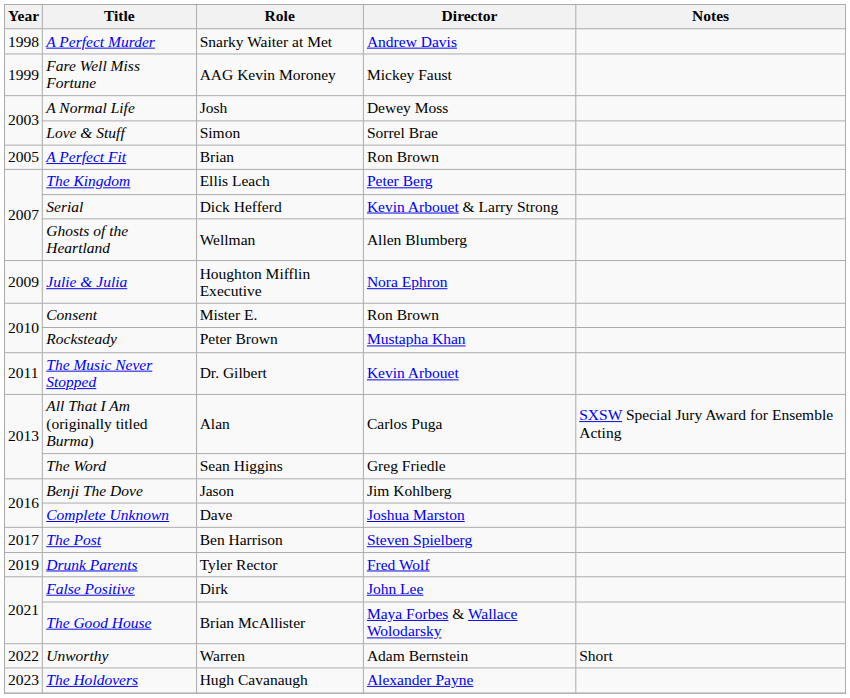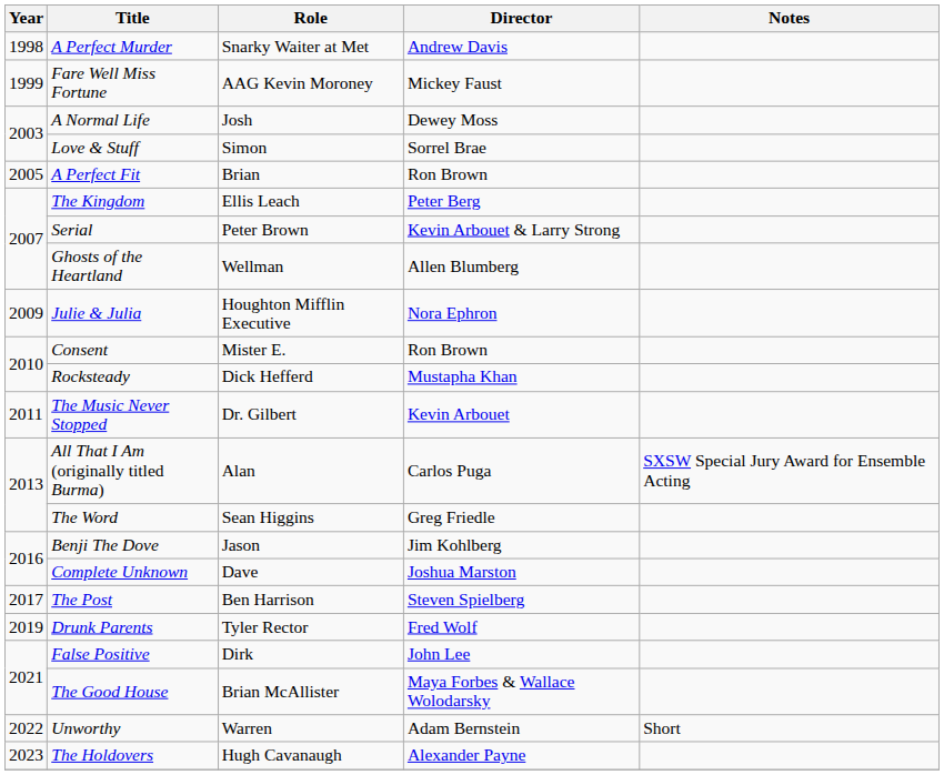 <table class="wikitable sortable">
 <tr>
 <th>Year</th>
 <th>Title</th>
 <th>Role</th>
 <th>Director</th>
 <th>Notes</th>
 </tr>
 <tr>
 <td>1998</td>
 <td><em><a href='#'>A Perfect Murder</a></em></td>
 <td>Snarky Waiter at Met</td>
 <td><a href='#'>Andrew Davis</a></td>
 <td></td>
 </tr>
 <tr>
 <td>1999</td>
 <td><em>Fare Well Miss Fortune</em></td>
 <td>AAG Kevin Moroney</td>
 <td>Mickey Faust</td>
 <td></td>
 </tr>
 <tr>
 <td rowspan=2>2003</td>
 <td><em>A Normal Life</em></td>
 <td>Josh</td>
 <td>Dewey Moss</td>
 <td></td>
 </tr>
 <tr>
 <td><em>Love & Stuff</em></td>
 <td>Simon</td>
 <td>Sorrel Brae</td>
 <td></td>
 </tr>
 <tr>
 <td>2005</td>
 <td><em><a href='#'>A Perfect Fit</a></em></td>
 <td>Brian</td>
 <td>Ron Brown</td>
 <td></td>
 </tr>
 <tr>
 <td rowspan=3>2007</td>
 <td><em><a href='#'>The Kingdom</a></em></td>
 <td>Ellis Leach</td>
 <td><a href='#'>Peter Berg</a></td>
 <td></td>
 </tr>
 <tr>
 <td><em>Serial</em></td>
-<td>Dick Hefferd</td>
+<td>Peter Brown</td>
 <td><a href='#'>Kevin Arbouet</a> & Larry Strong</td>
 <td></td>
 </tr>
 <tr>
 <td><em>Ghosts of the Heartland</em></td>
 <td>Wellman</td>
 <td>Allen Blumberg</td>
 <td></td>
 </tr>
 <tr>
 <td>2009</td>
 <td><em><a href='#'>Julie & Julia</a></em></td>
 <td>Houghton Mifflin Executive</td>
 <td><a href='#'>Nora Ephron</a></td>
 <td></td>
 </tr>
 <tr>
 <td rowspan=2>2010</td>
 <td><em>Consent</em></td>
 <td>Mister E.</td>
 <td>Ron Brown</td>
 <td></td>
 </tr>
 <tr>
 <td><em>Rocksteady</em></td>
-<td>Peter Brown</td>
+<td>Dick Hefferd</td>
 <td><a href='#'>Mustapha Khan</a></td>
 <td></td>
 </tr>
 <tr>
 <td>2011</td>
 <td><em><a href='#'>The Music Never Stopped</a></em></td>
 <td>Dr. Gilbert</td>
 <td><a href='#'>Kevin Arbouet</a></td>
 <td></td>
 </tr>
 <tr>
 <td rowspan=2>2013</td>
 <td><em>All That I Am</em> <br>(originally titled <em>Burma</em>)</td>
 <td>Alan</td>
 <td>Carlos Puga</td>
 <td><a href='#'>SXSW</a> Special Jury Award for Ensemble Acting</td>
 </tr>
 <tr>
 <td><em>The Word</em></td>
 <td>Sean Higgins</td>
 <td>Greg Friedle</td>
 <td></td>
 </tr>
 <tr>
 <td rowspan=2>2016</td>
 <td><em>Benji The Dove</em></td>
 <td>Jason</td>
 <td>Jim Kohlberg</td>
 <td></td>
 </tr>
 <tr>
 <td><em><a href='#'>Complete Unknown</a></em></td>
 <td>Dave</td>
 <td><a href='#'>Joshua Marston</a></td>
 <td></td>
 </tr>
 <tr>
 <td>2017</td>
 <td><em><a href='#'>The Post</a></em></td>
 <td>Ben Harrison</td>
 <td><a href='#'>Steven Spielberg</a></td>
 <td></td>
 </tr>
 <tr>
 <td>2019</td>
 <td><em><a href='#'>Drunk Parents</a></em></td>
 <td>Tyler Rector</td>
 <td><a href='#'>Fred Wolf</a></td>
 <td></td>
 </tr>
 <tr>
 <td rowspan=2>2021</td>
 <td><em><a href='#'>False Positive</a></em></td>
 <td>Dirk</td>
 <td><a href='#'>John Lee</a></td>
 <td></td>
 </tr>
 <tr>
 <td><em><a href='#'>The Good House</a></em></td>
 <td>Brian McAllister</td>
 <td><a href='#'>Maya Forbes</a> & <a href='#'>Wallace Wolodarsky</a></td>
 <td></td>
 </tr>
 <tr>
 <td>2022</td>
 <td><em>Unworthy</em></td>
 <td>Warren</td>
 <td>Adam Bernstein</td>
 <td>Short</td>
 </tr>
 <tr>
 <td>2023</td>
 <td><em><a href='#'>The Holdovers</a></em></td>
 <td>Hugh Cavanaugh</td>
 <td><a href='#'>Alexander Payne</a></td>
 <td></td>
 </tr>
 <tr>
 </tr>
 </table>
